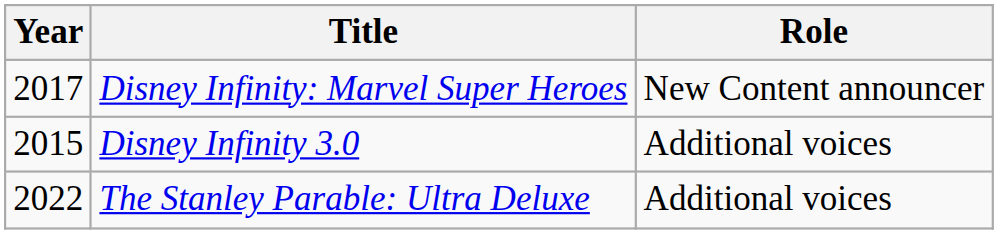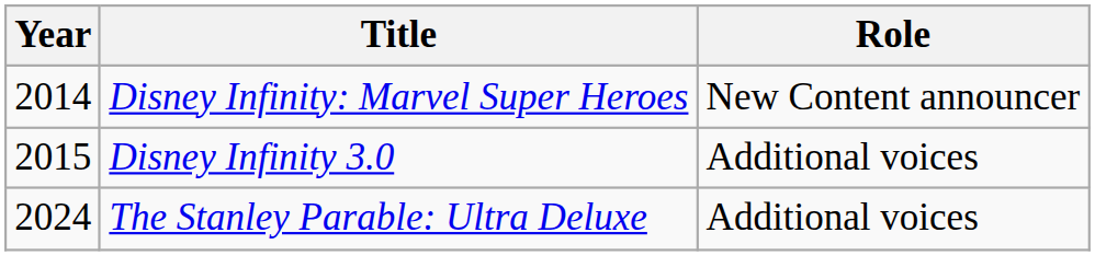 <table class="wikitable">
 <tr>
 <th>Year</th>
 <th>Title</th>
 <th>Role</th>
 </tr>
 <tr>
-<td>2017</td>
+<td>2014</td>
 <td><em><a href='#'>Disney Infinity: Marvel Super Heroes</a></em></td>
 <td>New Content announcer</td>
 </tr>
 <tr>
 <td>2015</td>
 <td><em><a href='#'>Disney Infinity 3.0</a></em></td>
 <td>Additional voices</td>
 </tr>
 <tr>
-<td>2022</td>
+<td>2024</td>
 <td><em><a href='#'>The Stanley Parable: Ultra Deluxe</a></em></td>
 <td>Additional voices</td>
 </tr>
 </table>
